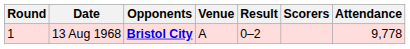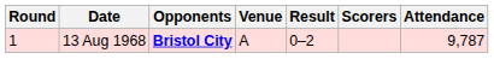 <table class="wikitable">
 <tr>
 <th>Round</th>
 <th>Date</th>
 <th>Opponents</th>
 <th>Venue</th>
 <th>Result</th>
 <th>Scorers</th>
 <th>Attendance</th>
 </tr>
 <tr bgcolor="#ffdddd">
 <td>1</td>
 <td>13 Aug 1968</td>
 <td><strong><a href='#'>Bristol City</a></strong></td>
 <td>A</td>
 <td>0–2</td>
 <td></td>
-<td align="right">9,778</td>
+<td align="right">9,787</td>
 </tr>
 </table>
